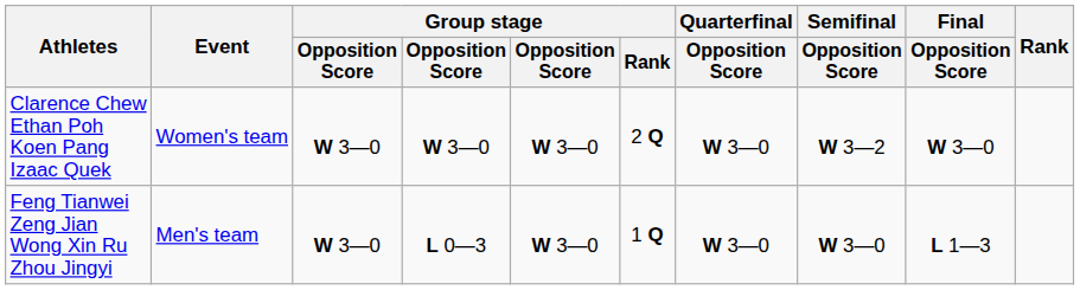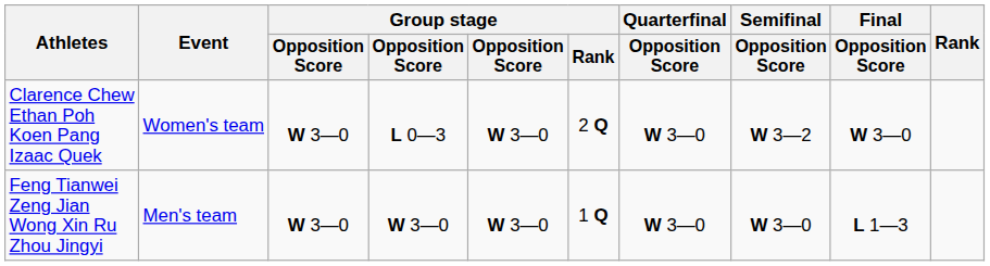 <table class="wikitable" style="font-size:90%">
 <tr>
 <th rowspan=2>Athletes</th>
 <th rowspan=2>Event</th>
 <th colspan=4>Group stage</th>
 <th>Quarterfinal</th>
 <th>Semifinal</th>
 <th>Final</th>
 <th rowspan=2>Rank</th>
 </tr>
 <tr style="font-size:95%">
 <th>Opposition<br>Score</th>
 <th>Opposition<br>Score</th>
 <th>Opposition<br>Score</th>
 <th>Rank</th>
 <th>Opposition<br>Score</th>
 <th>Opposition<br>Score</th>
 <th>Opposition<br>Score</th>
 </tr>
 <tr align=center>
 <td align=left><a href='#'>Clarence Chew</a><br><a href='#'>Ethan Poh</a><br><a href='#'>Koen Pang</a><br><a href='#'>Izaac Quek</a></td>
 <td align=left><a href='#'>Women's team</a></td>
 <td><br><strong>W</strong> 3―0</td>
-<td><br><strong>W</strong> 3―0</td>
+<td><br><strong>L</strong> 0―3</td>
 <td><br><strong>W</strong> 3―0</td>
 <td>2 <strong>Q</strong></td>
 <td><br><strong>W</strong> 3―0</td>
 <td><br><strong>W</strong> 3―2</td>
 <td><br><strong>W</strong> 3—0</td>
 <td></td>
 </tr>
 <tr align=center>
 <td align=left><a href='#'>Feng Tianwei</a><br><a href='#'>Zeng Jian</a><br><a href='#'>Wong Xin Ru</a><br><a href='#'>Zhou Jingyi</a></td>
 <td align=left><a href='#'>Men's team</a></td>
 <td><br><strong>W</strong> 3―0</td>
-<td><br><strong>L</strong> 0―3</td>
+<td><br><strong>W</strong> 3―0</td>
 <td><br><strong>W</strong> 3―0</td>
 <td>1 <strong>Q</strong></td>
 <td><br><strong>W</strong> 3―0</td>
 <td><br><strong>W</strong> 3―0</td>
 <td><br><strong>L</strong> 1―3</td>
 <td></td>
 </tr>
 </table>
